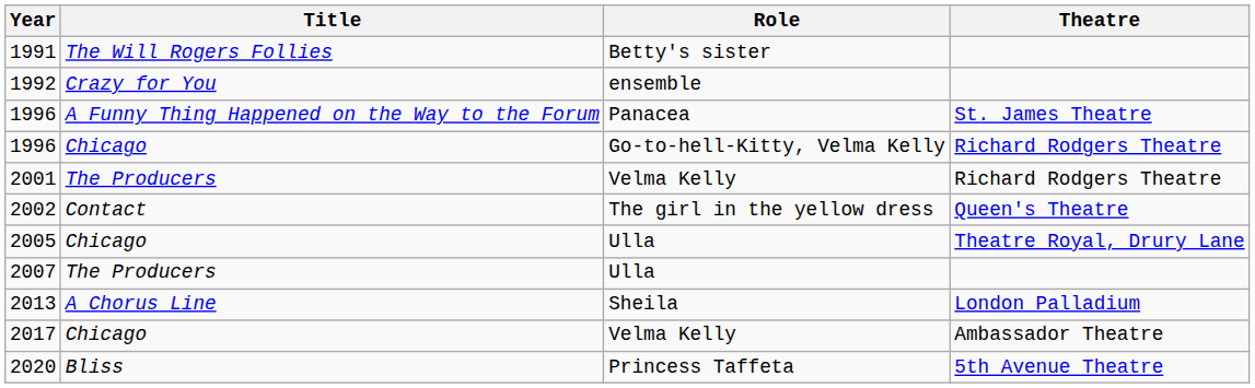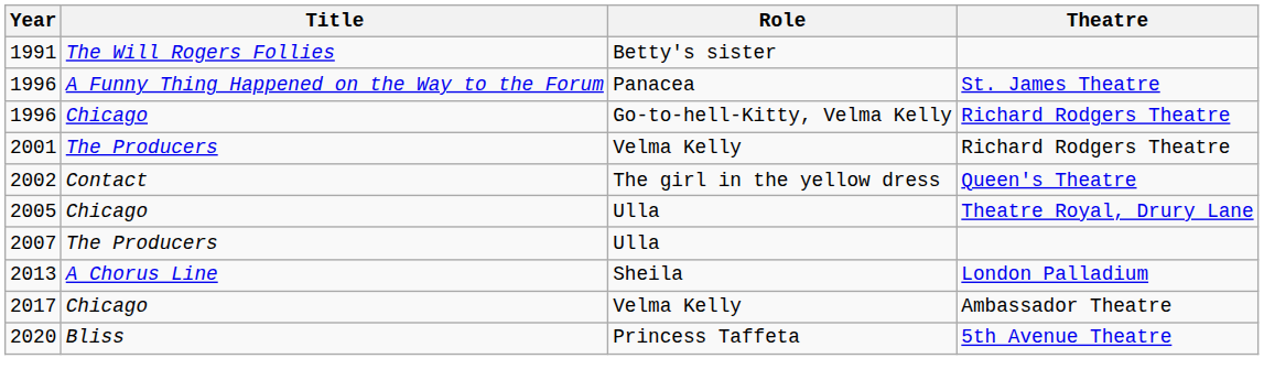 <table class="wikitable sortable">
 <tr>
 <th>Year</th>
 <th>Title</th>
 <th>Role</th>
 <th>Theatre</th>
 </tr>
 <tr>
 <td>1991</td>
 <td><em><a href='#'>The Will Rogers Follies</a></em></td>
 <td>Betty's sister</td>
-<td></td>
-</tr>
-<tr>
-<td>1992</td>
-<td><em><a href='#'>Crazy for You</a></em></td>
-<td>ensemble</td>
 <td></td>
 </tr>
 <tr>
 <td>1996</td>
 <td><em><a href='#'>A Funny Thing Happened on the Way to the Forum</a></em></td>
 <td>Panacea</td>
 <td><a href='#'>St. James Theatre</a></td>
 </tr>
 <tr>
 <td>1996</td>
 <td><em><a href='#'>Chicago</a></em></td>
 <td>Go-to-hell-Kitty, Velma Kelly</td>
 <td><a href='#'>Richard Rodgers Theatre</a></td>
 </tr>
 <tr>
 <td>2001</td>
 <td><a href='#'><em>The Producers</em></a></td>
 <td>Velma Kelly</td>
 <td>Richard Rodgers Theatre</td>
 </tr>
 <tr>
 <td>2002</td>
 <td><em>Contact</em></td>
 <td>The girl in the yellow dress</td>
 <td><a href='#'>Queen's Theatre</a></td>
 </tr>
 <tr>
 <td>2005</td>
 <td><em>Chicago</em></td>
 <td>Ulla</td>
 <td><a href='#'>Theatre Royal, Drury Lane</a></td>
 </tr>
 <tr>
 <td>2007</td>
 <td><em>The Producers</em></td>
 <td>Ulla</td>
 <td></td>
 </tr>
 <tr>
 <td>2013</td>
 <td><em><a href='#'>A Chorus Line</a></em></td>
 <td>Sheila</td>
 <td><a href='#'>London Palladium</a></td>
 </tr>
 <tr>
 <td>2017</td>
 <td><em>Chicago</em></td>
 <td>Velma Kelly</td>
 <td>Ambassador Theatre</td>
 </tr>
 <tr>
 <td>2020</td>
 <td><em>Bliss</em></td>
 <td>Princess Taffeta</td>
 <td><a href='#'>5th Avenue Theatre</a></td>
 </tr>
 </table>
